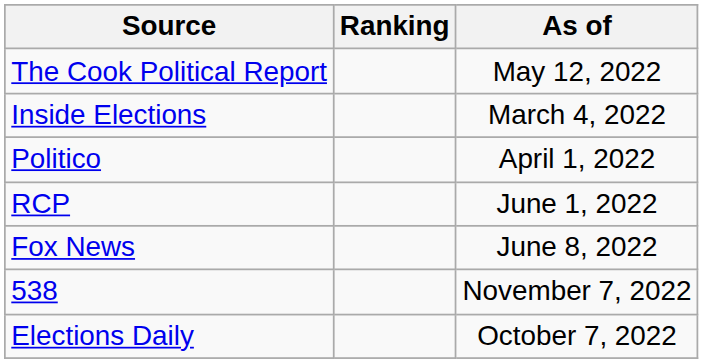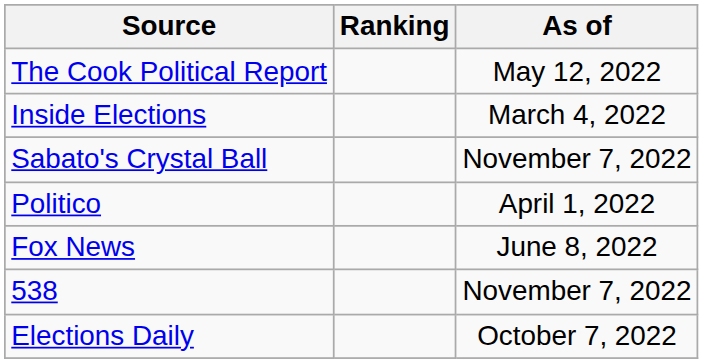 <table class="wikitable" style="text-align:center">
 <tr>
 <th>Source</th>
 <th>Ranking</th>
 <th>As of</th>
 </tr>
 <tr>
 <td align=left><a href='#'>The Cook Political Report</a></td>
 <td></td>
 <td>May 12, 2022</td>
 </tr>
 <tr>
 <td align=left><a href='#'>Inside Elections</a></td>
 <td></td>
 <td>March 4, 2022</td>
 </tr>
 <tr>
+<td align=left><a href='#'>Sabato's Crystal Ball</a></td>
+<td></td>
+<td>November 7, 2022</td>
+</tr>
+<tr>
 <td align="left"><a href='#'>Politico</a></td>
 <td></td>
 <td>April 1, 2022</td>
-</tr>
-<tr>
-<td align=left><a href='#'>RCP</a></td>
-<td></td>
-<td>June 1, 2022</td>
 </tr>
 <tr>
 <td align=left><a href='#'>Fox News</a></td>
 <td></td>
 <td>June 8, 2022</td>
 </tr>
 <tr>
 <td align="left"><a href='#'>538</a></td>
 <td></td>
 <td>November 7, 2022</td>
 </tr>
 <tr>
 <td align="left"><a href='#'>Elections Daily</a></td>
 <td></td>
 <td>October 7, 2022</td>
 </tr>
 </table>
